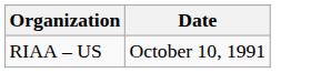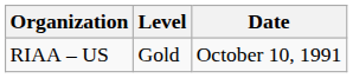 <table class="wikitable">
 <tr>
 <th align="left">Organization</th>
+<th align="left">Level</th>
 <th align="left">Date</th>
 </tr>
 <tr>
 <td align="left">RIAA – US</td>
+<td align="left">Gold</td>
 <td align="left">October 10, 1991</td>
 </tr>
 </table>
